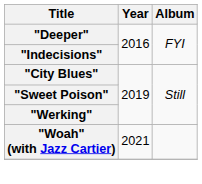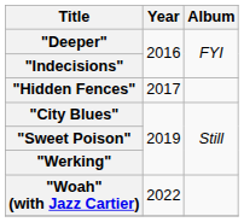 <table class="wikitable plainrowheaders" style="text-align:center;">
 <tr>
 <th scope="col">Title</th>
 <th scope="col">Year</th>
 <th scope="col">Album</th>
 </tr>
 <tr>
 <th scope="row">"Deeper"</th>
 <td rowspan="2">2016</td>
 <td rowspan="2"><em>FYI</em></td>
 </tr>
 <tr>
 <th scope="row">"Indecisions"</th>
 </tr>
 <tr>
+<th scope="row">"Hidden Fences"</th>
+<td>2017</td>
+<td></td>
+</tr>
+<tr>
 <th scope="row">"City Blues"</th>
 <td rowspan="3">2019</td>
 <td rowspan="3"><em>Still</em></td>
 </tr>
 <tr>
 <th scope="row">"Sweet Poison"</th>
 </tr>
 <tr>
 <th scope="row">"Werking"</th>
 </tr>
 <tr>
 <th scope="row">"Woah"<br><span>(with <a href='#'>Jazz Cartier</a>)</span></th>
-<td>2021</td>
+<td>2022</td>
 <td></td>
 </tr>
 <tr>
 </tr>
 </table>
